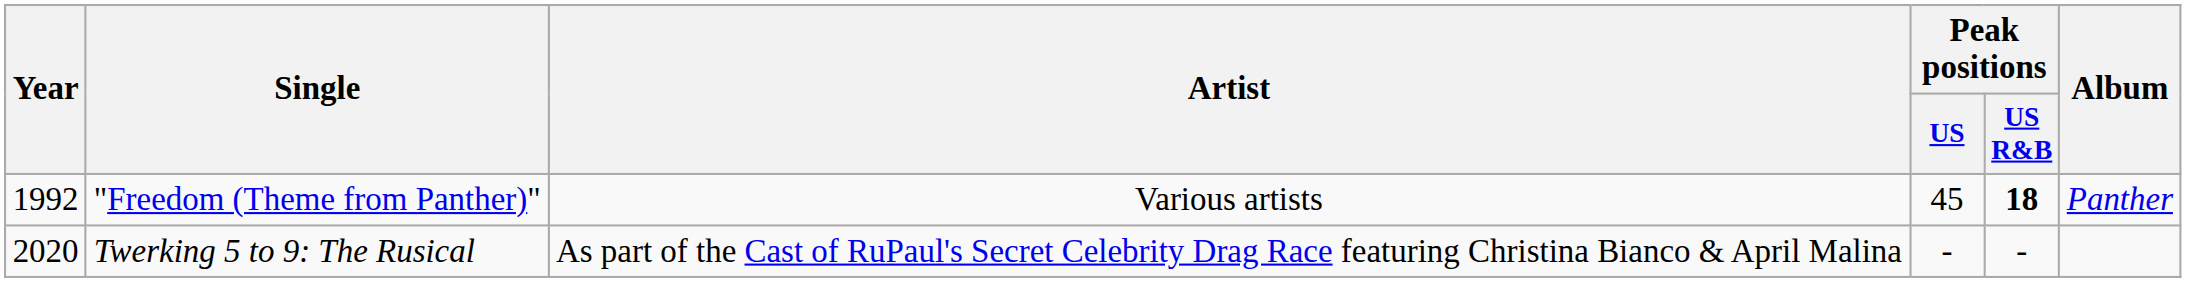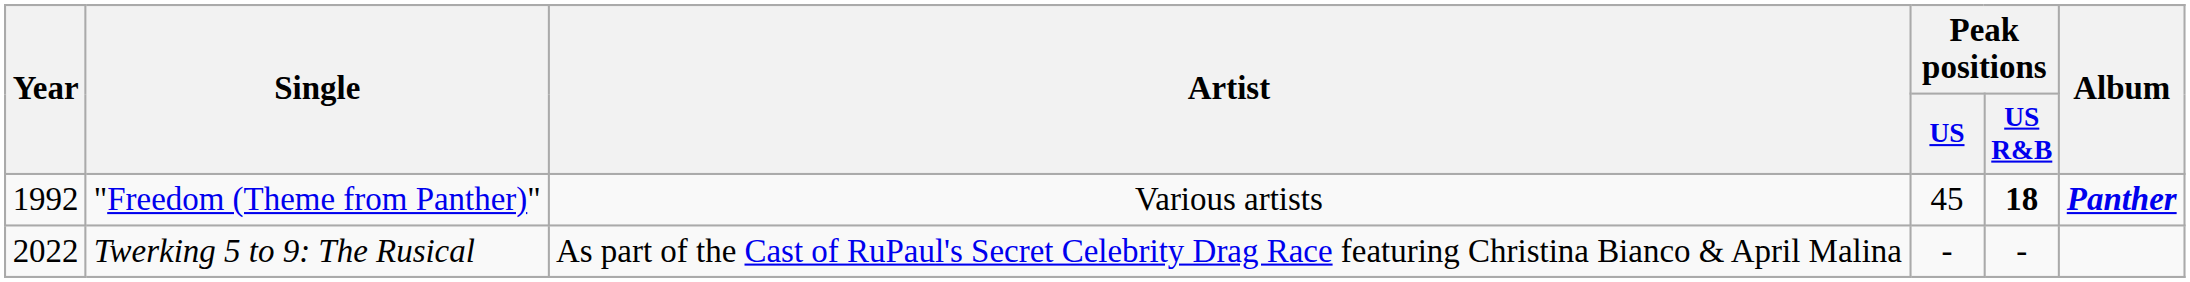 <table class="wikitable" style="text-align:center;">
 <tr>
 <th rowspan="2">Year</th>
 <th rowspan="2">Single</th>
 <th rowspan="2">Artist</th>
 <th colspan="2">Peak positions</th>
 <th rowspan="2">Album</th>
 </tr>
 <tr style="font-size:smaller;">
 <th width="30"><a href='#'>US</a></th>
 <th width="30"><a href='#'>US<br>R&B</a></th>
 </tr>
 <tr>
 <td>1992</td>
 <td align="left">"<a href='#'>Freedom (Theme from Panther)</a>"</td>
 <td>Various artists</td>
 <td>45</td>
 <td><strong>18</strong></td>
-<td align="left"><em><a href='#'>Panther</a></em></td>
+<td align="left"><strong><em><a href='#'>Panther</a></em></strong></td>
 </tr>
 <tr>
-<td>2020</td>
+<td>2022</td>
 <td align="left"><em>Twerking 5 to 9: The Rusical</em></td>
 <td>As part of the <a href='#'>Cast of RuPaul's Secret Celebrity Drag Race</a> featuring Christina Bianco & April Malina</td>
 <td>-</td>
 <td>-</td>
 <td></td>
 </tr>
 </table>
